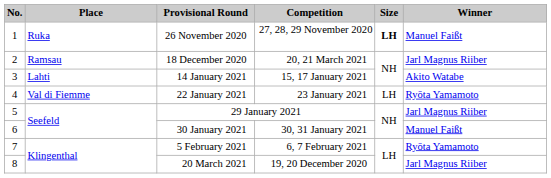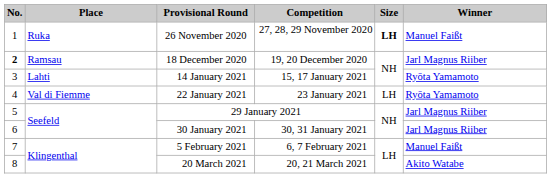 <table class="wikitable plainrowheaders" style="background:#fff; font-size:86%; line-height:16px; border:grey solid 1px; border-collapse:collapse;">
 <tr style="background:#ccc; text-align:center;">
 <th style="background-color: #ccc;" width=20>No.</th>
 <th style="background-color: #ccc;" width=165>Place</th>
 <th style="background-color: #ccc;" width=120>Provisional Round</th>
 <th style="background-color: #ccc;" width=150>Competition</th>
 <th style="background-color: #ccc;" width=30>Size</th>
 <th style="background-color: #ccc;" width=180>Winner</th>
 </tr>
 <tr>
 <td align=center>1</td>
 <td> <a href='#'>Ruka</a></td>
 <td align=right>26 November 2020  </td>
 <td align=right>27, 28, 29 November 2020  </td>
 <td align=center><strong>LH</strong></td>
 <td> <a href='#'>Manuel Faißt</a></td>
 </tr>
 <tr>
-<td align=center>2</td>
+<td align=center><strong>2</strong></td>
 <td> <a href='#'>Ramsau</a></td>
 <td align=right>18 December 2020  </td>
-<td align=right>20, 21 March 2021  </td>
+<td align=right>19, 20 December 2020  </td>
 <td rowspan="2" align=center>NH</td>
 <td> <a href='#'>Jarl Magnus Riiber</a></td>
 </tr>
 <tr>
 <td align=center>3</td>
 <td> <a href='#'>Lahti</a></td>
 <td align=right>14 January 2021  </td>
 <td align=right>15, 17 January 2021  </td>
-<td> <a href='#'>Akito Watabe</a></td>
+<td> <a href='#'>Ryōta Yamamoto</a></td>
 </tr>
 <tr>
 <td align=center>4</td>
 <td> <a href='#'>Val di Fiemme</a></td>
 <td align=right>22 January 2021  </td>
 <td align=right>23 January 2021  </td>
 <td align=center>LH</td>
 <td> <a href='#'>Ryōta Yamamoto</a></td>
 </tr>
 <tr>
 <td align=center>5</td>
 <td rowspan="2"> <a href='#'>Seefeld</a></td>
 <td colspan=2 align=center>29 January 2021</td>
 <td rowspan="2" align=center>NH</td>
 <td> <a href='#'>Jarl Magnus Riiber</a></td>
 </tr>
 <tr>
 <td align=center>6</td>
 <td align=right>30 January 2021  </td>
 <td align=right>30, 31 January 2021  </td>
-<td> <a href='#'>Manuel Faißt</a></td>
+<td> <a href='#'>Jarl Magnus Riiber</a></td>
 </tr>
 <tr>
 <td align=center>7</td>
 <td rowspan="2"> <a href='#'>Klingenthal</a></td>
 <td align=right>5 February 2021  </td>
 <td align=right>6, 7 February 2021  </td>
 <td rowspan="2" align=center>LH</td>
-<td> <a href='#'>Ryōta Yamamoto</a></td>
+<td> <a href='#'>Manuel Faißt</a></td>
 </tr>
 <tr>
 <td align=center>8</td>
 <td align=right>20 March 2021  </td>
-<td align=right>19, 20 December 2020  </td>
-<td> <a href='#'>Jarl Magnus Riiber</a></td>
+<td align=right>20, 21 March 2021  </td>
+<td> <a href='#'>Akito Watabe</a></td>
 </tr>
 </table>
